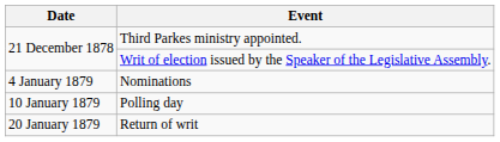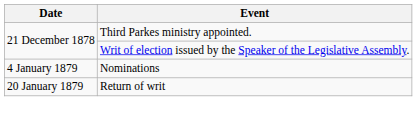 <table class="wikitable">
 <tr>
 <th>Date</th>
 <th>Event</th>
 </tr>
 <tr>
 <td rowspan="2">21 December 1878</td>
 <td>Third Parkes ministry appointed.</td>
 </tr>
 <tr>
 <td><a href='#'>Writ of election</a> issued by the <a href='#'>Speaker of the Legislative Assembly</a>.</td>
 </tr>
 <tr>
 <td>4 January 1879</td>
 <td>Nominations</td>
 </tr>
 <tr>
-<td>10 January 1879</td>
-<td>Polling day</td>
-</tr>
-<tr>
 <td>20 January 1879</td>
 <td>Return of writ</td>
 </tr>
 </table>
